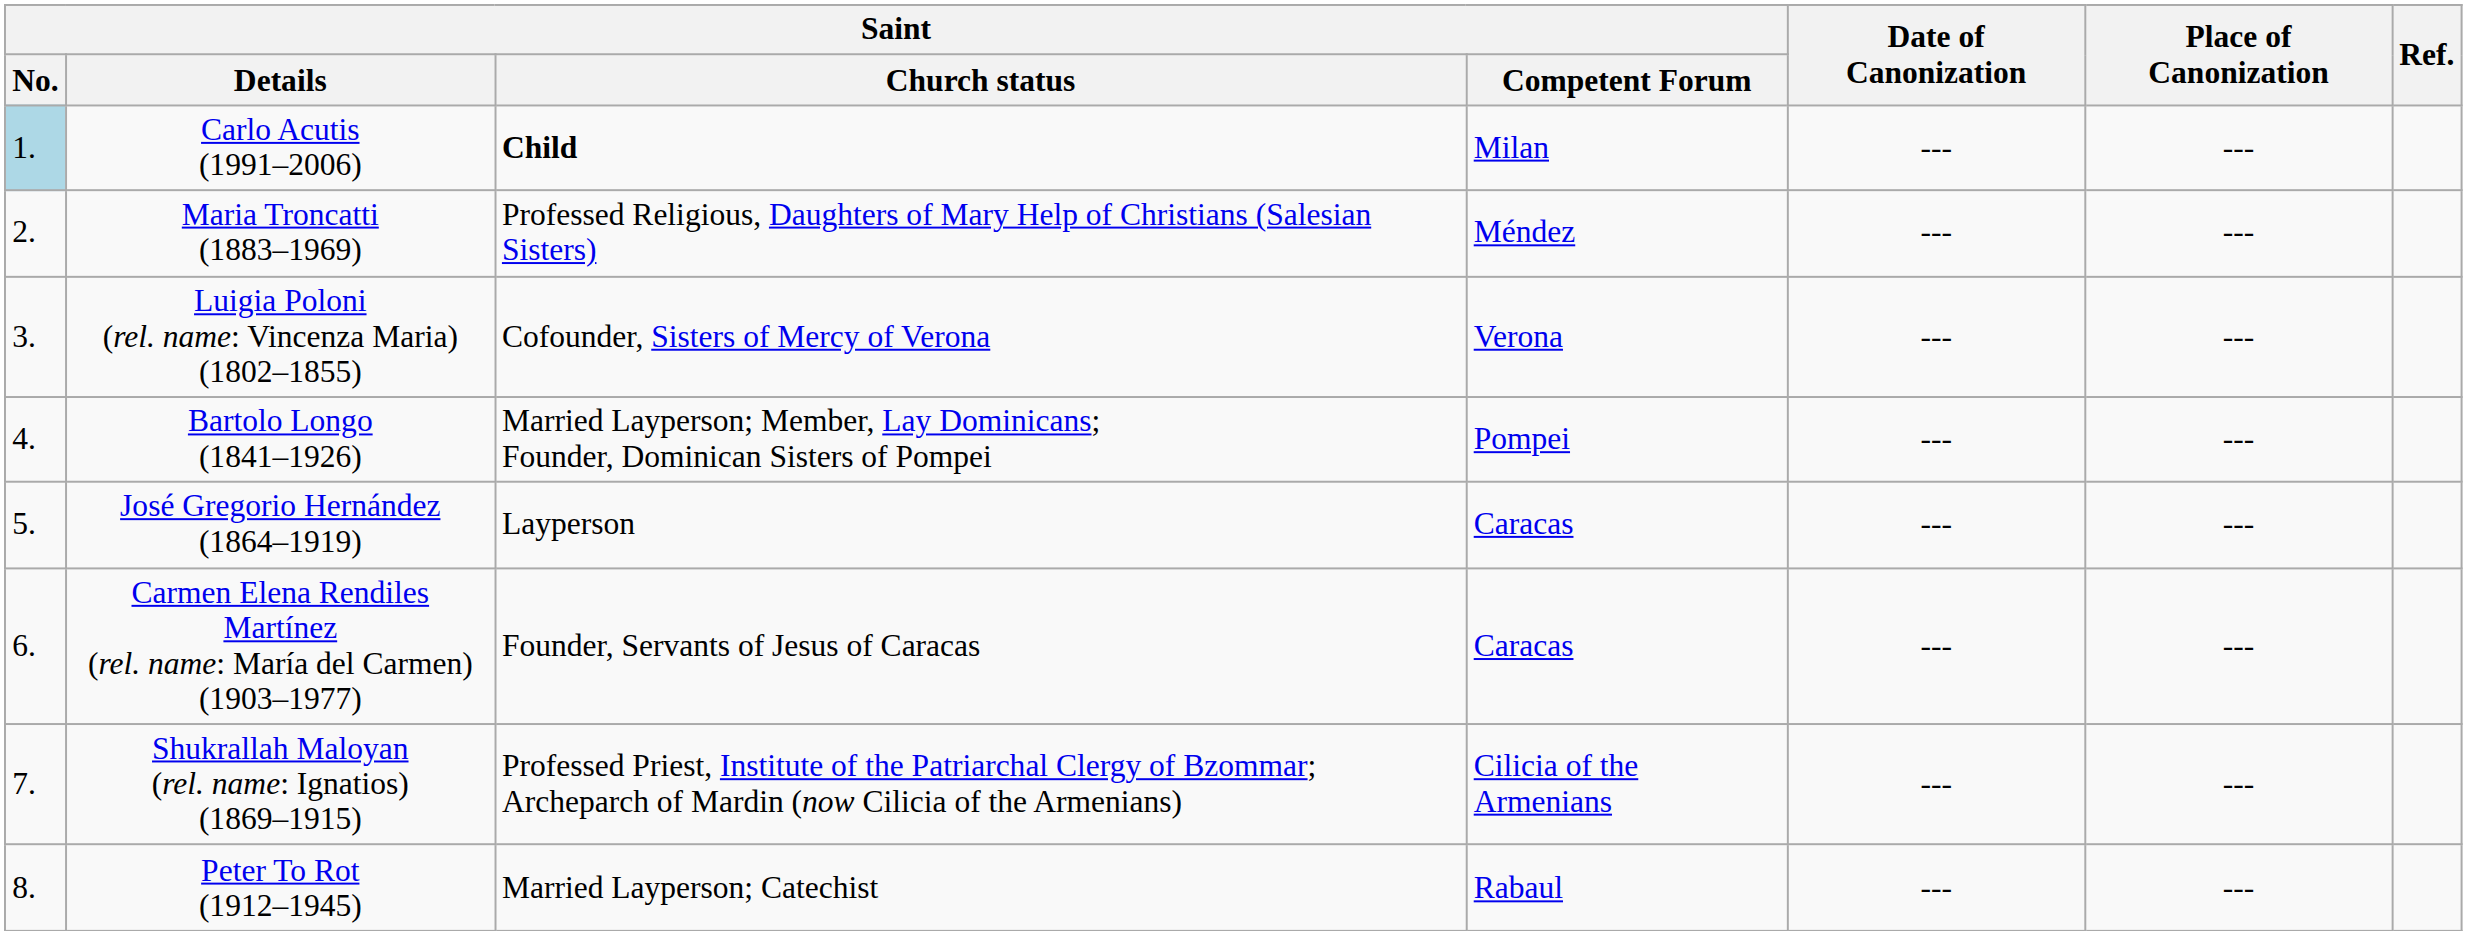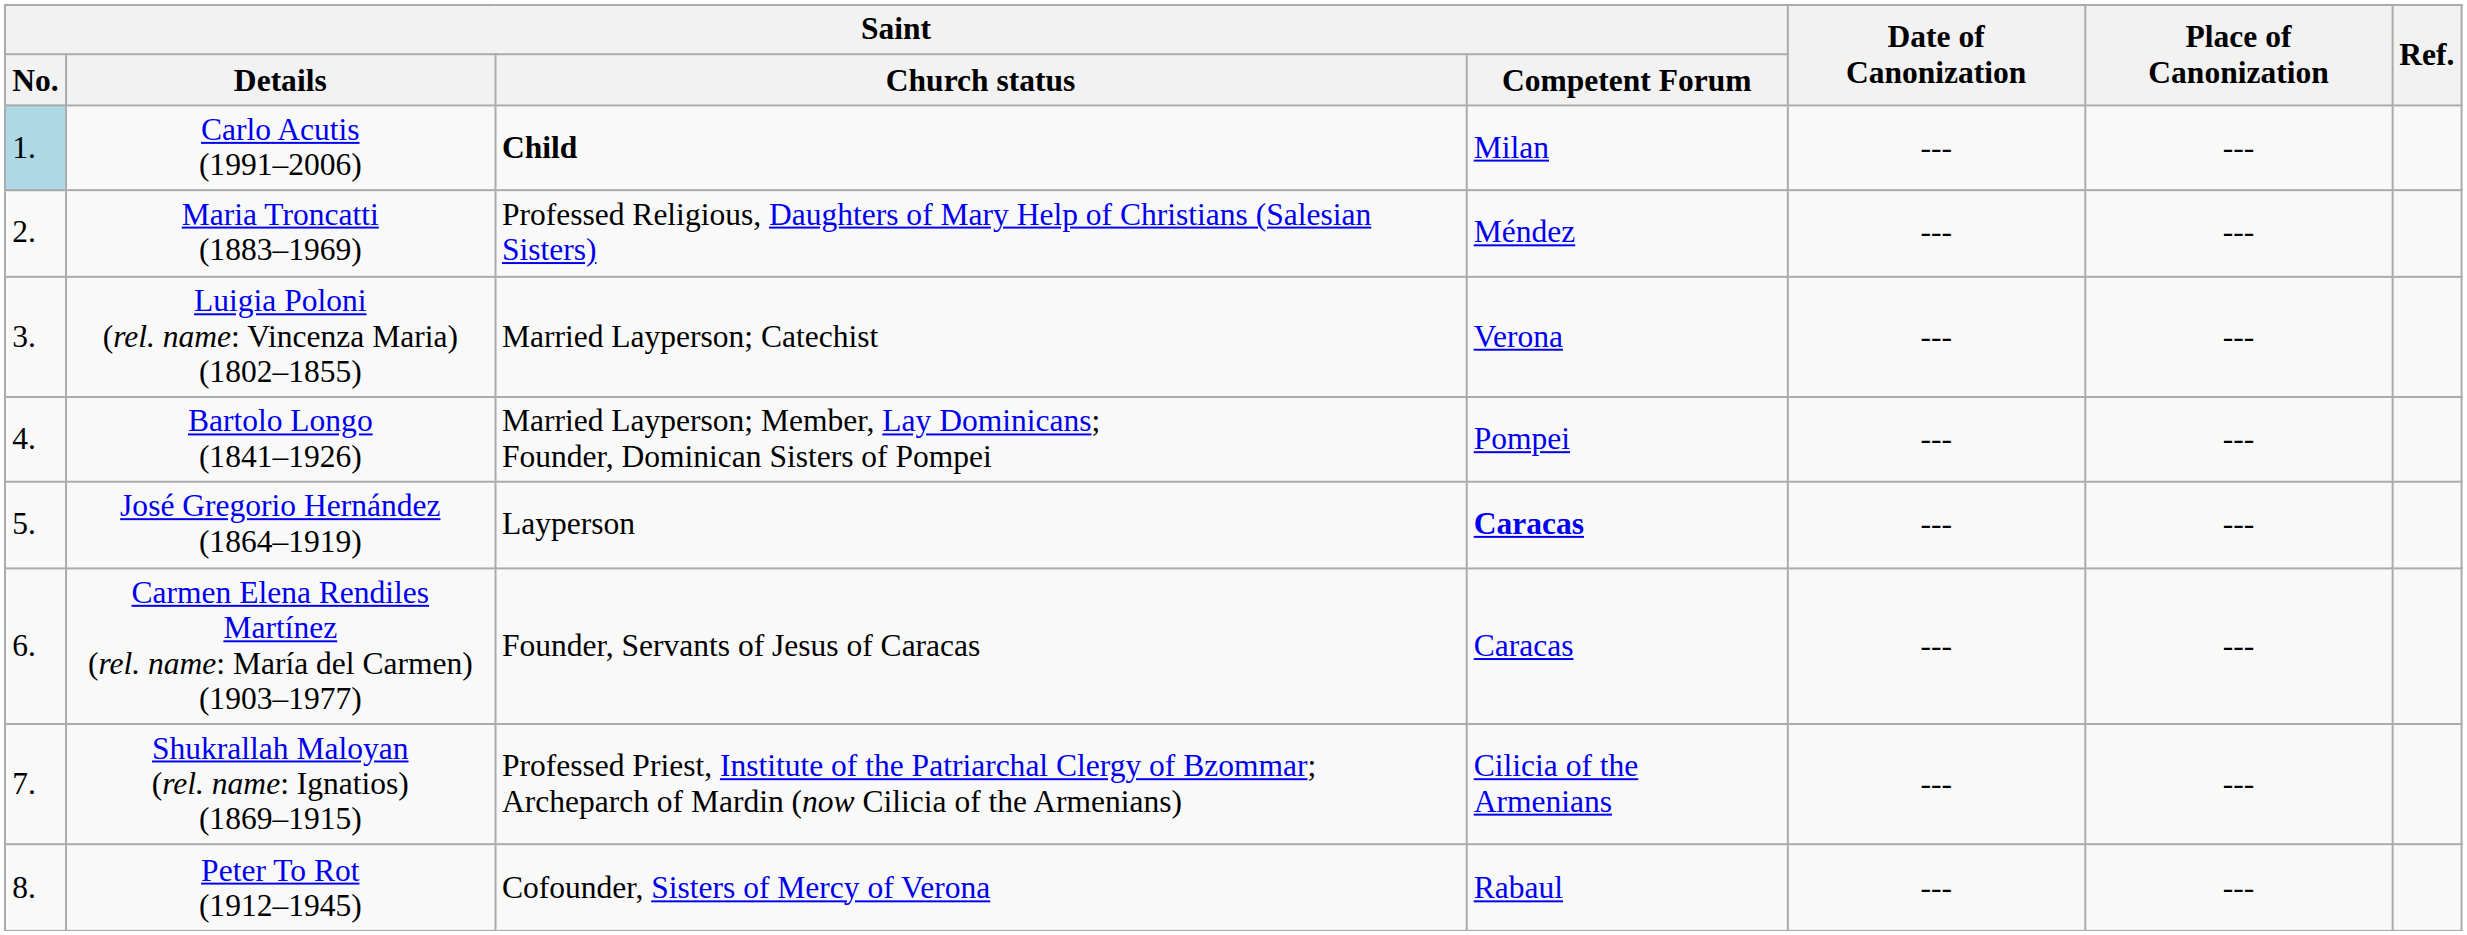 <table class="wikitable">
 <tr>
 <th colspan=4>Saint</th>
 <th rowspan=2>Date of Canonization</th>
 <th rowspan=2>Place of Canonization</th>
 <th rowspan=2>Ref.</th>
 </tr>
 <tr>
 <th>No.</th>
 <th>Details</th>
 <th>Church status</th>
 <th>Competent Forum</th>
 </tr>
 <tr>
 <td style="background: lightblue;">1.</td>
 <td align="center"><a href='#'>Carlo Acutis</a><br>(1991–2006)</td>
 <td><strong>Child</strong></td>
 <td><a href='#'>Milan</a></td>
 <td align="center">---</td>
 <td align="center">---</td>
 <td></td>
 </tr>
 <tr>
 <td>2.</td>
 <td align="center"><a href='#'>Maria Troncatti</a><br>(1883–1969)</td>
 <td>Professed Religious, <a href='#'>Daughters of Mary Help of Christians (Salesian Sisters)</a></td>
 <td><a href='#'>Méndez</a></td>
 <td align="center">---</td>
 <td align="center">---</td>
 <td></td>
 </tr>
 <tr>
 <td>3.</td>
 <td align="center"><a href='#'>Luigia Poloni</a><br>(<em>rel. name</em>: Vincenza Maria)<br>(1802–1855)</td>
-<td>Cofounder, <a href='#'>Sisters of Mercy of Verona</a></td>
+<td>Married Layperson; Catechist</td>
 <td><a href='#'>Verona</a></td>
 <td align="center">---</td>
 <td align="center">---</td>
 <td></td>
 </tr>
 <tr>
 <td>4.</td>
 <td align="center"><a href='#'>Bartolo Longo</a><br>(1841–1926)</td>
 <td>Married Layperson; Member, <a href='#'>Lay Dominicans</a>;<br>Founder, Dominican Sisters of Pompei</td>
 <td><a href='#'>Pompei</a></td>
 <td align="center">---</td>
 <td align="center">---</td>
 <td></td>
 </tr>
 <tr>
 <td>5.</td>
 <td align="center"><a href='#'>José Gregorio Hernández</a><br>(1864–1919)</td>
 <td>Layperson</td>
-<td><a href='#'>Caracas</a></td>
+<td><strong><a href='#'>Caracas</a></strong></td>
 <td align="center">---</td>
 <td align="center">---</td>
 <td></td>
 </tr>
 <tr>
 <td>6.</td>
 <td align="center"><a href='#'>Carmen Elena Rendiles Martínez</a><br>(<em>rel. name</em>: María del Carmen)<br>(1903–1977)</td>
 <td>Founder, Servants of Jesus of Caracas</td>
 <td><a href='#'>Caracas</a></td>
 <td align="center">---</td>
 <td align="center">---</td>
 <td></td>
 </tr>
 <tr>
 <td>7.</td>
 <td align="center"><a href='#'>Shukrallah Maloyan</a><br>(<em>rel. name</em>: Ignatios)<br>(1869–1915)</td>
 <td>Professed Priest, <a href='#'>Institute of the Patriarchal Clergy of Bzommar</a>;<br>Archeparch of Mardin (<em>now</em> Cilicia of the Armenians)</td>
 <td><a href='#'>Cilicia of the Armenians</a></td>
 <td align="center">---</td>
 <td align="center">---</td>
 <td></td>
 </tr>
 <tr>
 <td>8.</td>
 <td align="center"><a href='#'>Peter To Rot</a><br>(1912–1945)</td>
-<td>Married Layperson; Catechist</td>
+<td>Cofounder, <a href='#'>Sisters of Mercy of Verona</a></td>
 <td><a href='#'>Rabaul</a></td>
 <td align="center">---</td>
 <td align="center">---</td>
 <td></td>
 </tr>
 </table>
